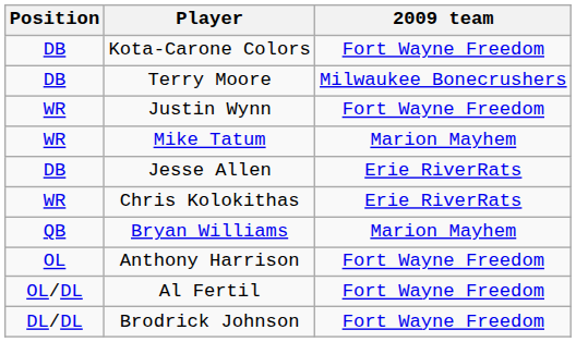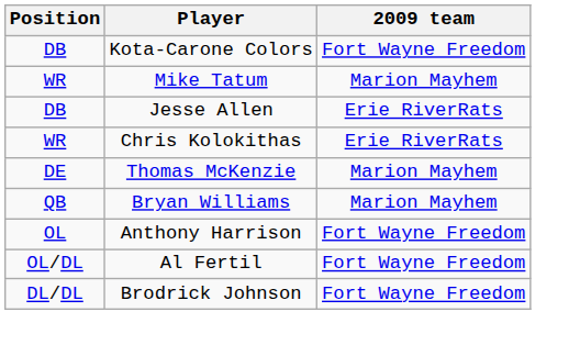 <table class="wikitable" style="font-size: 95%; text-align: center">
 <tr>
 <th>Position</th>
 <th>Player</th>
 <th>2009 team</th>
 </tr>
 <tr>
 <td><a href='#'>DB</a></td>
 <td>Kota-Carone Colors</td>
-<td><a href='#'>Fort Wayne Freedom</a></td>
-</tr>
-<tr>
-<td><a href='#'>DB</a></td>
-<td>Terry Moore</td>
-<td><a href='#'>Milwaukee Bonecrushers</a></td>
-</tr>
-<tr>
-<td><a href='#'>WR</a></td>
-<td>Justin Wynn</td>
 <td><a href='#'>Fort Wayne Freedom</a></td>
 </tr>
 <tr>
 <td><a href='#'>WR</a></td>
 <td><a href='#'>Mike Tatum</a></td>
 <td><a href='#'>Marion Mayhem</a></td>
 </tr>
 <tr>
 <td><a href='#'>DB</a></td>
 <td>Jesse Allen</td>
 <td><a href='#'>Erie RiverRats</a></td>
 </tr>
 <tr>
 <td><a href='#'>WR</a></td>
 <td>Chris Kolokithas</td>
 <td><a href='#'>Erie RiverRats</a></td>
+</tr>
+<tr>
+<td><a href='#'>DE</a></td>
+<td><a href='#'>Thomas McKenzie</a></td>
+<td><a href='#'>Marion Mayhem</a></td>
 </tr>
 <tr>
 <td><a href='#'>QB</a></td>
 <td><a href='#'>Bryan Williams</a></td>
 <td><a href='#'>Marion Mayhem</a></td>
 </tr>
 <tr>
 <td><a href='#'>OL</a></td>
 <td>Anthony Harrison</td>
 <td><a href='#'>Fort Wayne Freedom</a></td>
 </tr>
 <tr>
 <td><a href='#'>OL</a>/<a href='#'>DL</a></td>
 <td>Al Fertil</td>
 <td><a href='#'>Fort Wayne Freedom</a></td>
 </tr>
 <tr>
 <td><a href='#'>DL</a>/<a href='#'>DL</a></td>
 <td>Brodrick Johnson</td>
 <td><a href='#'>Fort Wayne Freedom</a></td>
 </tr>
 </table>
